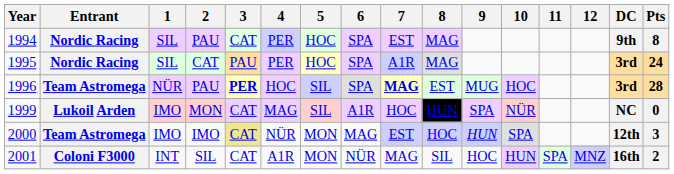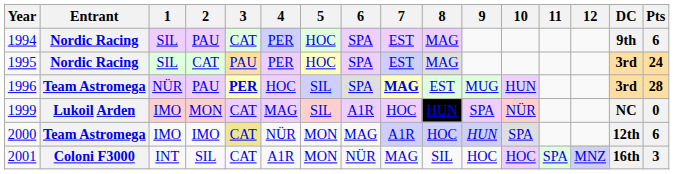 <table class="wikitable" style="text-align:center; font-size:90%">
 <tr>
 <th>Year</th>
 <th>Entrant</th>
 <th>1</th>
 <th>2</th>
 <th>3</th>
 <th>4</th>
 <th>5</th>
 <th>6</th>
 <th>7</th>
 <th>8</th>
 <th>9</th>
 <th>10</th>
 <th>11</th>
 <th>12</th>
 <th>DC</th>
 <th>Pts</th>
 </tr>
 <tr>
 <td><a href='#'>1994</a></td>
 <th><a href='#'>Nordic Racing</a></th>
 <td style="background:#EFCFFF;"><a href='#'>SIL</a><br></td>
 <td style="background:#EFCFFF;"><a href='#'>PAU</a><br></td>
 <td style="background:#DFFFDF;"><a href='#'>CAT</a><br></td>
 <td style="background:#CFCFFF;"><a href='#'>PER</a><br></td>
 <td style="background:#DFFFDF;"><a href='#'>HOC</a><br></td>
 <td style="background:#EFCFFF;"><a href='#'>SPA</a><br></td>
 <td style="background:#EFCFFF;"><a href='#'>EST</a><br></td>
 <td style="background:#EFCFFF;"><a href='#'>MAG</a><br></td>
 <td></td>
 <td></td>
 <td></td>
 <td></td>
 <th>9th</th>
-<th>8</th>
+<th>6</th>
 </tr>
 <tr>
 <td><a href='#'>1995</a></td>
 <th><a href='#'>Nordic Racing</a></th>
 <td style="background:#DFFFDF;"><a href='#'>SIL</a><br></td>
 <td style="background:#DFFFDF;"><a href='#'>CAT</a><br></td>
 <td style="background:#FFDF9F;"><a href='#'>PAU</a><br></td>
 <td style="background:#EFCFFF;"><a href='#'>PER</a><br></td>
 <td style="background:#FFFFBF;"><a href='#'>HOC</a><br></td>
 <td style="background:#EFCFFF;"><a href='#'>SPA</a><br></td>
-<td style="background:#CFCFFF;"><a href='#'>A1R</a><br></td>
+<td style="background:#CFCFFF;"><a href='#'>EST</a><br></td>
 <td style="background:#DFDFDF;"><a href='#'>MAG</a><br></td>
 <td></td>
 <td></td>
 <td></td>
 <td></td>
 <th style="background:#FFDF9F;">3rd</th>
 <th style="background:#FFDF9F;">24</th>
 </tr>
 <tr>
 <td><a href='#'>1996</a></td>
 <th><a href='#'>Team Astromega</a></th>
 <td style="background:#EFCFFF;"><a href='#'>NÜR</a><br></td>
 <td style="background:#EFCFFF;"><a href='#'>PAU</a><br></td>
 <td style="background:#FFFFBF;"><strong><a href='#'>PER</a></strong><br></td>
 <td style="background:#EFCFFF;"><a href='#'>HOC</a><br></td>
 <td style="background:#CFCFFF;"><a href='#'>SIL</a><br></td>
 <td style="background:#DFDFDF;"><a href='#'>SPA</a><br></td>
 <td style="background:#FFFFBF;"><strong><a href='#'>MAG</a></strong><br></td>
 <td style="background:#DFFFDF;"><a href='#'>EST</a><br></td>
 <td style="background:#DFFFDF;"><a href='#'>MUG</a><br></td>
-<td style="background:#EFCFFF;"><a href='#'>HOC</a><br></td>
+<td style="background:#EFCFFF;"><a href='#'>HUN</a><br></td>
 <td></td>
 <td></td>
 <th style="background:#FFDF9F;">3rd</th>
 <th style="background:#FFDF9F;">28</th>
 </tr>
 <tr>
 <td><a href='#'>1999</a></td>
 <th><a href='#'>Lukoil</a> <a href='#'>Arden</a></th>
 <td style="background:#FFCFCF;"><a href='#'>IMO</a><br></td>
 <td style="background:#FFCFCF;"><a href='#'>MON</a><br></td>
 <td style="background:#EFCFFF;"><a href='#'>CAT</a><br></td>
 <td style="background:#EFCFFF;"><a href='#'>MAG</a><br></td>
 <td style="background:#FFCFCF;"><a href='#'>SIL</a><br></td>
 <td style="background:#EFCFFF;"><a href='#'>A1R</a><br></td>
 <td style="background:#EFCFFF;"><a href='#'>HOC</a><br></td>
 <td style="background:#000000; color:white"><a href='#'><span>HUN</span></a><br></td>
 <td style="background:#EFCFFF;"><a href='#'>SPA</a><br></td>
 <td style="background:#FFCFCF;"><a href='#'>NÜR</a><br></td>
 <td></td>
 <td></td>
 <th>NC</th>
 <th>0</th>
 </tr>
 <tr>
 <td><a href='#'>2000</a></td>
 <th><a href='#'>Team Astromega</a></th>
 <td><a href='#'>IMO</a></td>
 <td><a href='#'>IMO</a></td>
 <td style="background: khaki;"><a href='#'>CAT</a></td>
 <td><a href='#'>NÜR</a></td>
 <td><a href='#'>MON</a></td>
 <td><a href='#'>MAG</a></td>
-<td style="background:#CFCFFF;"><a href='#'>EST</a><br></td>
+<td style="background:#CFCFFF;"><a href='#'>A1R</a><br></td>
 <td style="background:#CFCFFF;"><a href='#'>HOC</a><br></td>
 <td style="background:#CFCFFF;"><em><a href='#'>HUN</a></em><br></td>
 <td style="background:#DFDFDF;"><a href='#'>SPA</a><br></td>
 <td></td>
 <td></td>
 <th>12th</th>
-<th>3</th>
+<th>6</th>
 </tr>
 <tr>
 <td><a href='#'>2001</a></td>
 <th><a href='#'>Coloni F3000</a></th>
 <td><a href='#'>INT</a></td>
 <td><a href='#'>SIL</a></td>
 <td><a href='#'>CAT</a></td>
 <td><a href='#'>A1R</a></td>
 <td><a href='#'>MON</a></td>
 <td><a href='#'>NÜR</a></td>
 <td><a href='#'>MAG</a></td>
 <td><a href='#'>SIL</a></td>
 <td><a href='#'>HOC</a></td>
-<td style="background:#EFCFFF;"><a href='#'>HUN</a><br></td>
+<td style="background:#EFCFFF;"><a href='#'>HOC</a><br></td>
 <td style="background:#DFFFDF;"><a href='#'>SPA</a><br></td>
 <td style="background:#CFCFFF;"><a href='#'>MNZ</a><br></td>
 <th>16th</th>
-<th>2</th>
+<th>3</th>
 </tr>
 </table>
